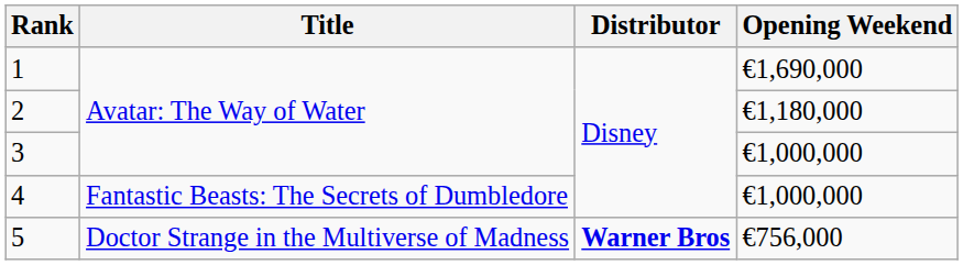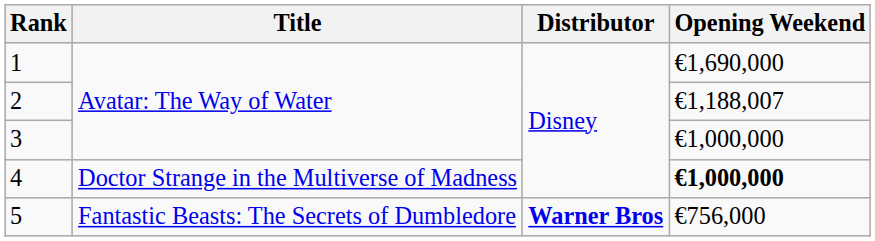 <table class="wikitable sortable" style="margin:auto; margin:auto;">
 <tr>
 <th>Rank</th>
 <th>Title</th>
 <th>Distributor</th>
 <th>Opening Weekend</th>
 </tr>
 <tr>
 <td>1</td>
 <td rowspan="3"><a href='#'>Avatar: The Way of Water</a></td>
 <td rowspan="4"><a href='#'>Disney</a></td>
 <td>€1,690,000</td>
 </tr>
 <tr>
 <td>2</td>
-<td>€1,180,000</td>
+<td>€1,188,007</td>
 </tr>
 <tr>
 <td>3</td>
 <td>€1,000,000</td>
 </tr>
 <tr>
 <td>4</td>
-<td><a href='#'>Fantastic Beasts: The Secrets of Dumbledore</a></td>
-<td>€1,000,000</td>
+<td><a href='#'>Doctor Strange in the Multiverse of Madness</a></td>
+<td><strong>€1,000,000</strong></td>
 </tr>
 <tr>
 <td>5</td>
-<td><a href='#'>Doctor Strange in the Multiverse of Madness</a></td>
+<td><a href='#'>Fantastic Beasts: The Secrets of Dumbledore</a></td>
 <td><strong><a href='#'>Warner Bros</a></strong></td>
 <td>€756,000</td>
 </tr>
 </table>
